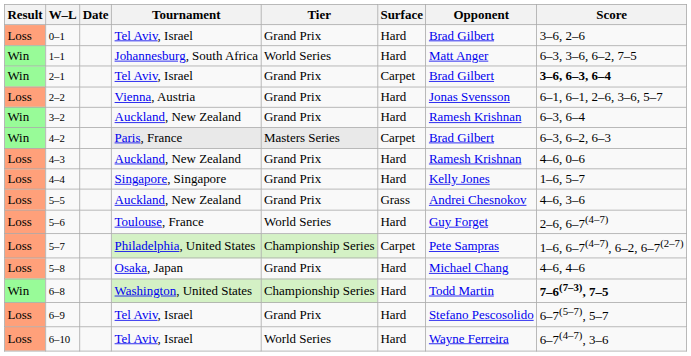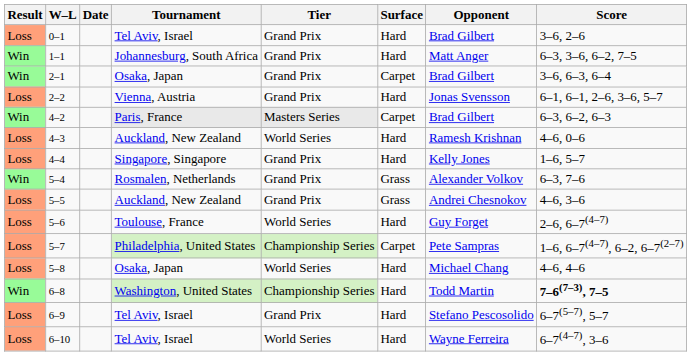 <table class="sortable wikitable">
 <tr>
 <th>Result</th>
 <th class="unsortable">W–L</th>
 <th>Date</th>
 <th>Tournament</th>
 <th>Tier</th>
 <th>Surface</th>
 <th>Opponent</th>
 <th class="unsortable">Score</th>
 </tr>
 <tr>
 <td style="background:#ffa07a;">Loss</td>
 <td><small>0–1</small></td>
 <td><a href='#'></a></td>
 <td><a href='#'>Tel Aviv</a>, Israel</td>
 <td>Grand Prix</td>
 <td>Hard</td>
 <td> <a href='#'>Brad Gilbert</a></td>
 <td>3–6, 2–6</td>
 </tr>
 <tr>
 <td style="background:#98fb98;">Win</td>
 <td><small>1–1</small></td>
 <td><a href='#'></a></td>
 <td><a href='#'>Johannesburg</a>, South Africa</td>
-<td>World Series</td>
+<td>Grand Prix</td>
 <td>Hard</td>
 <td> <a href='#'>Matt Anger</a></td>
 <td>6–3, 3–6, 6–2, 7–5</td>
 </tr>
 <tr>
 <td style="background:#98fb98;">Win</td>
 <td><small>2–1</small></td>
 <td><a href='#'></a></td>
-<td><a href='#'>Tel Aviv</a>, Israel</td>
+<td><a href='#'>Osaka</a>, Japan</td>
 <td>Grand Prix</td>
 <td>Carpet</td>
 <td> <a href='#'>Brad Gilbert</a></td>
-<td><strong>3–6, 6–3, 6–4</strong></td>
+<td>3–6, 6–3, 6–4</td>
 </tr>
 <tr>
 <td style="background:#ffa07a;">Loss</td>
 <td><small>2–2</small></td>
 <td><a href='#'></a></td>
 <td><a href='#'>Vienna</a>, Austria</td>
 <td>Grand Prix</td>
 <td>Hard</td>
 <td> <a href='#'>Jonas Svensson</a></td>
 <td>6–1, 6–1, 2–6, 3–6, 5–7</td>
-</tr>
-<tr>
-<td style="background:#98fb98;">Win</td>
-<td><small>3–2</small></td>
-<td><a href='#'></a></td>
-<td><a href='#'>Auckland</a>, New Zealand</td>
-<td>Grand Prix</td>
-<td>Hard</td>
-<td> <a href='#'>Ramesh Krishnan</a></td>
-<td>6–3, 6–4</td>
 </tr>
 <tr>
 <td style="background:#98fb98;">Win</td>
 <td><small>4–2</small></td>
 <td><a href='#'></a></td>
 <td style="background:#e9e9e9;"><a href='#'>Paris</a>, France</td>
 <td style="background:#e9e9e9;">Masters Series</td>
 <td>Carpet</td>
 <td> <a href='#'>Brad Gilbert</a></td>
 <td>6–3, 6–2, 6–3</td>
 </tr>
 <tr>
 <td style="background:#ffa07a;">Loss</td>
 <td><small>4–3</small></td>
 <td><a href='#'></a></td>
 <td><a href='#'>Auckland</a>, New Zealand</td>
-<td>Grand Prix</td>
+<td>World Series</td>
 <td>Hard</td>
 <td> <a href='#'>Ramesh Krishnan</a></td>
 <td>4–6, 0–6</td>
 </tr>
 <tr>
 <td style="background:#ffa07a;">Loss</td>
 <td><small>4–4</small></td>
 <td><a href='#'></a></td>
 <td><a href='#'>Singapore</a>, Singapore</td>
 <td>Grand Prix</td>
 <td>Hard</td>
 <td> <a href='#'>Kelly Jones</a></td>
 <td>1–6, 5–7</td>
+</tr>
+<tr>
+<td style="background:#98fb98;">Win</td>
+<td><small>5–4</small></td>
+<td><a href='#'></a></td>
+<td><a href='#'>Rosmalen</a>, Netherlands</td>
+<td>Grand Prix</td>
+<td>Grass</td>
+<td> <a href='#'>Alexander Volkov</a></td>
+<td>6–3, 7–6</td>
 </tr>
 <tr>
 <td style="background:#ffa07a;">Loss</td>
 <td><small>5–5</small></td>
 <td><a href='#'></a></td>
 <td><a href='#'>Auckland</a>, New Zealand</td>
 <td>Grand Prix</td>
 <td>Grass</td>
 <td> <a href='#'>Andrei Chesnokov</a></td>
 <td>4–6, 3–6</td>
 </tr>
 <tr>
 <td style="background:#ffa07a;">Loss</td>
 <td><small>5–6</small></td>
 <td><a href='#'></a></td>
 <td><a href='#'>Toulouse</a>, France</td>
 <td>World Series</td>
 <td>Hard</td>
 <td> <a href='#'>Guy Forget</a></td>
 <td>2–6, 6–7<sup>(4–7)</sup></td>
 </tr>
 <tr>
 <td style="background:#ffa07a;">Loss</td>
 <td><small>5–7</small></td>
 <td><a href='#'></a></td>
 <td style="background:#d4f1c5;"><a href='#'>Philadelphia</a>, United States</td>
 <td style="background:#d4f1c5;">Championship Series</td>
 <td>Carpet</td>
 <td> <a href='#'>Pete Sampras</a></td>
 <td>1–6, 6–7<sup>(4–7)</sup>, 6–2, 6–7<sup>(2–7)</sup></td>
 </tr>
 <tr>
 <td style="background:#ffa07a;">Loss</td>
 <td><small>5–8</small></td>
 <td><a href='#'></a></td>
 <td><a href='#'>Osaka</a>, Japan</td>
-<td>Grand Prix</td>
+<td>World Series</td>
 <td>Hard</td>
 <td> <a href='#'>Michael Chang</a></td>
 <td>4–6, 4–6</td>
 </tr>
 <tr>
 <td style="background:#98fb98;">Win</td>
 <td><small>6–8</small></td>
 <td><a href='#'></a></td>
 <td style="background:#d4f1c5;"><a href='#'>Washington</a>, United States</td>
 <td style="background:#d4f1c5;">Championship Series</td>
 <td>Hard</td>
 <td> <a href='#'>Todd Martin</a></td>
 <td><strong>7–6<sup>(7–3)</sup>, 7–5</strong></td>
 </tr>
 <tr>
 <td style="background:#ffa07a;">Loss</td>
 <td><small>6–9</small></td>
 <td><a href='#'></a></td>
 <td><a href='#'>Tel Aviv</a>, Israel</td>
 <td>Grand Prix</td>
 <td>Hard</td>
 <td> <a href='#'>Stefano Pescosolido</a></td>
 <td>6–7<sup>(5–7)</sup>, 5–7</td>
 </tr>
 <tr>
 <td style="background:#ffa07a;">Loss</td>
 <td><small>6–10</small></td>
 <td><a href='#'></a></td>
 <td><a href='#'>Tel Aviv</a>, Israel</td>
 <td>World Series</td>
 <td>Hard</td>
 <td> <a href='#'>Wayne Ferreira</a></td>
 <td>6–7<sup>(4–7)</sup>, 3–6</td>
 </tr>
 </table>
